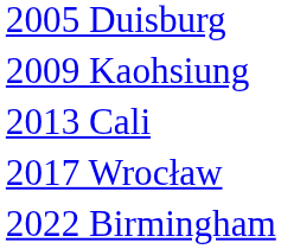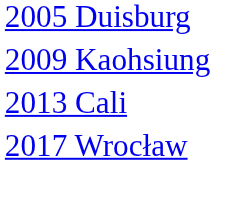 <table>
 <tr>
 <td><a href='#'>2005 Duisburg</a><br></td>
 <td></td>
 <td></td>
 <td></td>
 </tr>
 <tr>
 <td><a href='#'>2009 Kaohsiung</a><br></td>
 <td></td>
 <td></td>
 <td></td>
 </tr>
 <tr>
 <td><a href='#'>2013 Cali</a><br></td>
 <td></td>
 <td></td>
 <td></td>
 </tr>
 <tr>
 <td><a href='#'>2017 Wrocław</a><br></td>
 <td></td>
 <td></td>
 <td></td>
 </tr>
-<tr>
-<td><a href='#'>2022 Birmingham</a><br></td>
-<td></td>
-<td></td>
-<td></td>
-</tr>
 </table>
